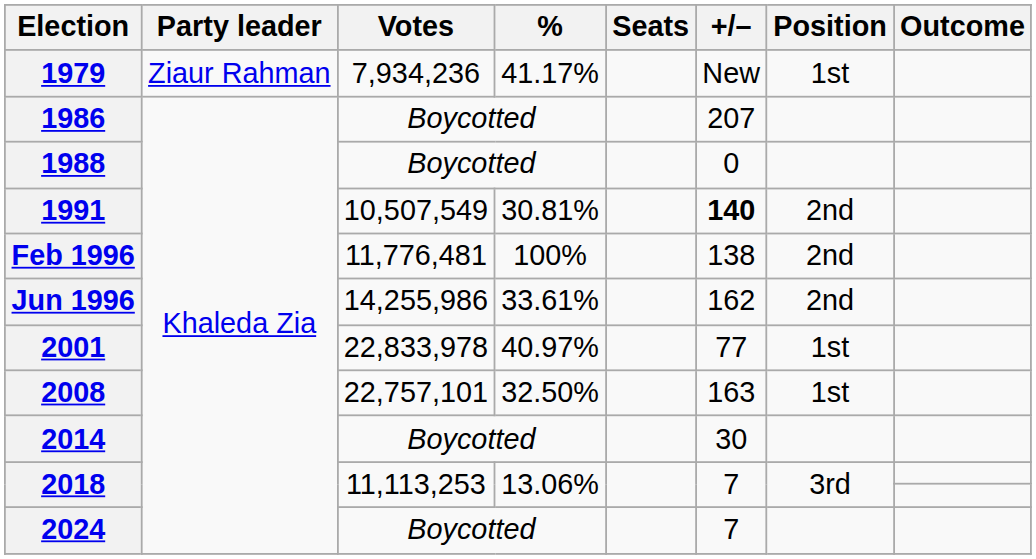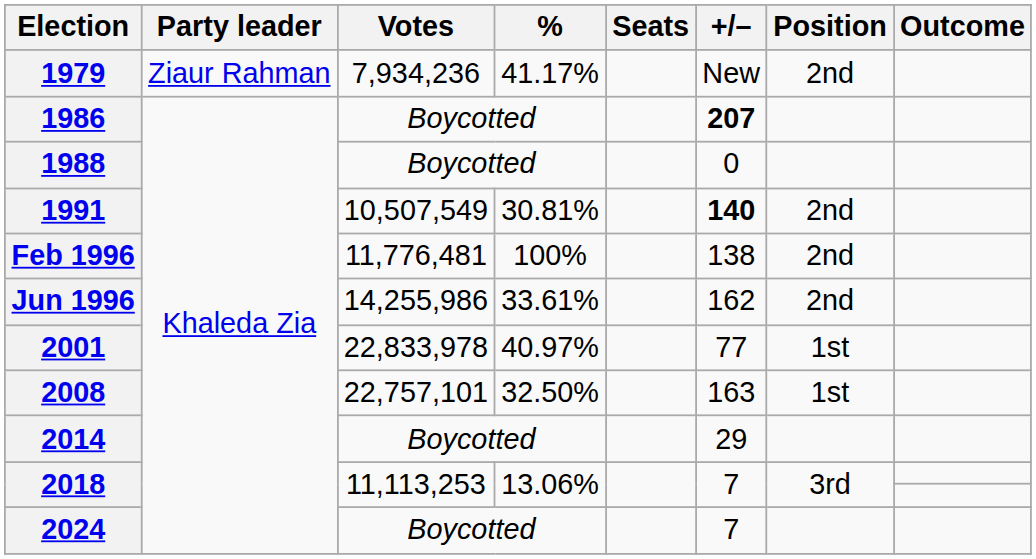 <table class=wikitable style=text-align:center>
 <tr>
 <th>Election</th>
 <th>Party leader</th>
 <th>Votes</th>
 <th>%</th>
 <th>Seats</th>
 <th>+/–</th>
 <th>Position</th>
 <th>Outcome</th>
 </tr>
 <tr>
 <th><a href='#'>1979</a></th>
 <td><a href='#'>Ziaur Rahman</a></td>
 <td>7,934,236</td>
 <td>41.17%</td>
 <td></td>
 <td>New</td>
-<td> 1st</td>
+<td> 2nd</td>
 <td></td>
 </tr>
 <tr>
 <th><a href='#'>1986</a></th>
 <td rowspan="11"><a href='#'>Khaleda Zia</a></td>
 <td colspan="2"><em>Boycotted</em></td>
 <td></td>
-<td> 207</td>
+<td><strong> 207</strong></td>
 <td></td>
 <td></td>
 </tr>
 <tr>
 <th><a href='#'>1988</a></th>
 <td colspan="2"><em>Boycotted</em></td>
 <td></td>
 <td> 0</td>
 <td></td>
 <td></td>
 </tr>
 <tr>
 <th><a href='#'>1991</a></th>
 <td>10,507,549</td>
 <td>30.81%</td>
 <td></td>
 <td><strong> 140</strong></td>
 <td> 2nd</td>
 <td></td>
 </tr>
 <tr>
 <th><a href='#'>Feb 1996</a></th>
 <td>11,776,481</td>
 <td>100%</td>
 <td></td>
 <td> 138</td>
 <td> 2nd</td>
 <td></td>
 </tr>
 <tr>
 <th><a href='#'>Jun 1996</a></th>
 <td>14,255,986</td>
 <td>33.61%</td>
 <td></td>
 <td> 162</td>
 <td> 2nd</td>
 <td></td>
 </tr>
 <tr>
 <th><a href='#'>2001</a></th>
 <td>22,833,978</td>
 <td>40.97%</td>
 <td></td>
 <td> 77</td>
 <td> 1st</td>
 <td></td>
 </tr>
 <tr>
 <th><a href='#'>2008</a></th>
 <td>22,757,101</td>
 <td>32.50%</td>
 <td></td>
 <td> 163</td>
 <td> 1st</td>
 <td></td>
 </tr>
 <tr>
 <th><a href='#'>2014</a></th>
 <td colspan="2"><em>Boycotted</em></td>
 <td></td>
-<td> 30</td>
+<td> 29</td>
 <td></td>
 <td></td>
 </tr>
 <tr>
 <th rowspan="2"><a href='#'>2018</a></th>
 <td rowspan="2">11,113,253</td>
 <td rowspan="2">13.06%</td>
 <td rowspan="2"></td>
 <td rowspan="2"> 7</td>
 <td rowspan="2"> 3rd</td>
 <td></td>
 </tr>
 <tr>
 <td></td>
 </tr>
 <tr>
 <th><a href='#'>2024</a></th>
 <td colspan="2"><em>Boycotted</em></td>
 <td></td>
 <td> 7</td>
 <td></td>
 <td></td>
 </tr>
 </table>
